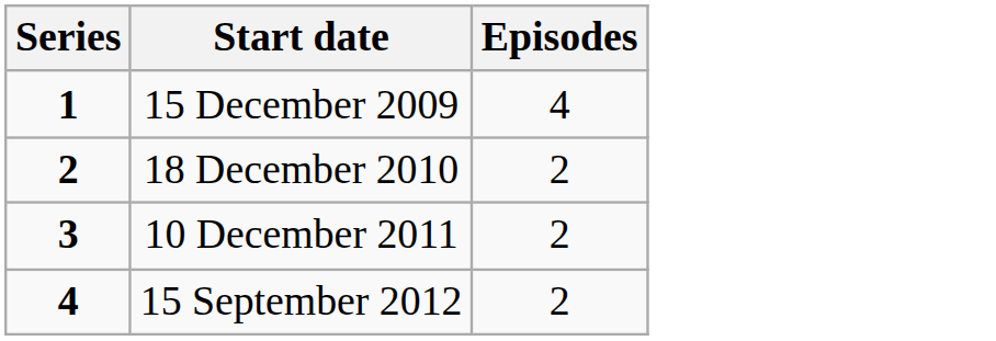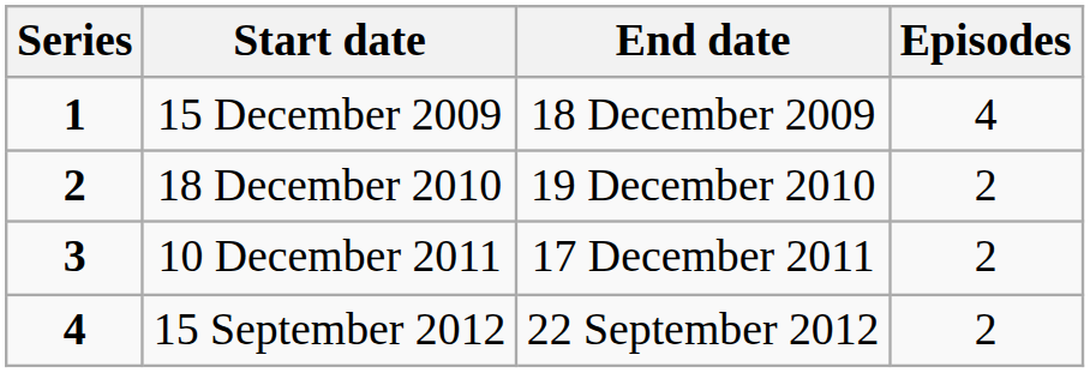 <table class="wikitable" style="text-align:center;">
 <tr>
 <th>Series</th>
 <th>Start date</th>
+<th>End date</th>
 <th>Episodes</th>
 </tr>
 <tr>
 <td><strong>1</strong></td>
 <td>15 December 2009</td>
+<td>18 December 2009</td>
 <td>4</td>
 </tr>
 <tr>
 <td><strong>2</strong></td>
 <td>18 December 2010</td>
+<td>19 December 2010</td>
 <td>2</td>
 </tr>
 <tr>
 <td><strong>3</strong></td>
 <td>10 December 2011</td>
+<td>17 December 2011</td>
 <td>2</td>
 </tr>
 <tr>
 <td><strong>4</strong></td>
 <td>15 September 2012</td>
+<td>22 September 2012</td>
 <td>2</td>
 </tr>
 </table>
